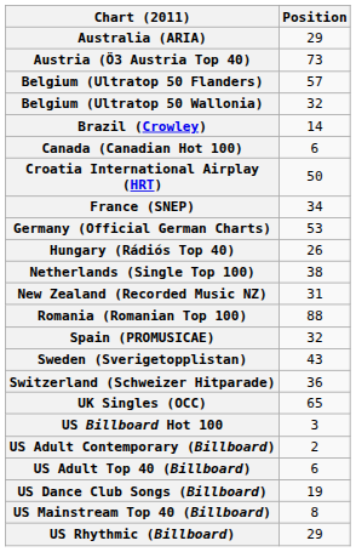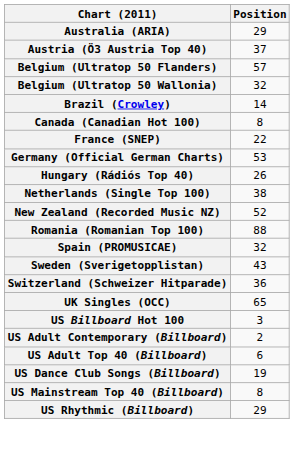 <table class="wikitable sortable plainrowheaders" style="text-align:center;">
 <tr>
 <th scope="col" style="width:20em">Chart (2011)</th>
 <th scope="col">Position</th>
 </tr>
 <tr>
 <th scope="row">Australia (ARIA)</th>
 <td>29</td>
 </tr>
 <tr>
 <th scope="row">Austria (Ö3 Austria Top 40)</th>
-<td>73</td>
+<td>37</td>
 </tr>
 <tr>
 <th scope="row">Belgium (Ultratop 50 Flanders)</th>
 <td>57</td>
 </tr>
 <tr>
 <th scope="row">Belgium (Ultratop 50 Wallonia)</th>
 <td>32</td>
 </tr>
 <tr>
 <th scope="row">Brazil (<a href='#'>Crowley</a>)</th>
 <td>14</td>
 </tr>
 <tr>
 <th scope="row">Canada (Canadian Hot 100)</th>
-<td>6</td>
-</tr>
-<tr>
-<th scope="row">Croatia International Airplay (<a href='#'>HRT</a>)</th>
-<td style="text-align:center;">50</td>
+<td>8</td>
 </tr>
 <tr>
 <th scope="row">France (SNEP)</th>
-<td>34</td>
+<td>22</td>
 </tr>
 <tr>
 <th scope="row">Germany (Official German Charts)</th>
 <td>53</td>
 </tr>
 <tr>
 <th scope="row">Hungary (Rádiós Top 40)</th>
 <td>26</td>
 </tr>
 <tr>
 <th scope="row">Netherlands (Single Top 100)</th>
 <td>38</td>
 </tr>
 <tr>
 <th scope="row">New Zealand (Recorded Music NZ)</th>
-<td>31</td>
+<td>52</td>
 </tr>
 <tr>
 <th scope="row">Romania (Romanian Top 100)</th>
 <td>88</td>
 </tr>
 <tr>
 <th scope="row">Spain (PROMUSICAE)</th>
 <td>32</td>
 </tr>
 <tr>
 <th scope="row">Sweden (Sverigetopplistan)</th>
 <td>43</td>
 </tr>
 <tr>
 <th scope="row">Switzerland (Schweizer Hitparade)</th>
 <td>36</td>
 </tr>
 <tr>
 <th scope="row">UK Singles (OCC)</th>
 <td>65</td>
 </tr>
 <tr>
 <th scope="row">US <em>Billboard</em> Hot 100</th>
 <td>3</td>
 </tr>
 <tr>
 <th scope="row">US Adult Contemporary (<em>Billboard</em>)</th>
 <td>2</td>
 </tr>
 <tr>
 <th scope="row">US Adult Top 40 (<em>Billboard</em>)</th>
 <td>6</td>
 </tr>
 <tr>
 <th scope="row">US Dance Club Songs (<em>Billboard</em>)</th>
 <td>19</td>
 </tr>
 <tr>
 <th scope="row">US Mainstream Top 40 (<em>Billboard</em>)</th>
 <td>8</td>
 </tr>
 <tr>
 <th scope="row">US Rhythmic (<em>Billboard</em>)</th>
 <td>29</td>
 </tr>
 </table>
